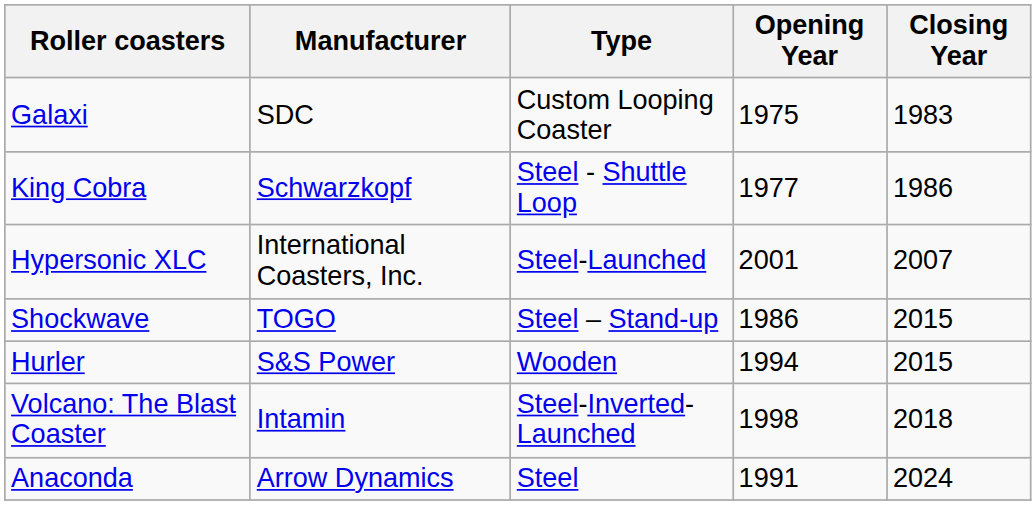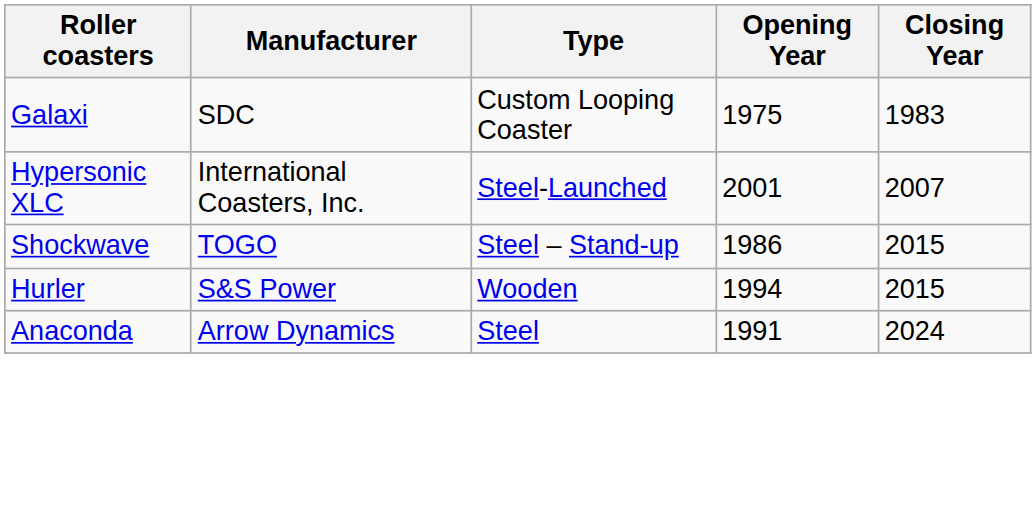 <table class="wikitable sortable">
 <tr>
 <th>Roller coasters</th>
 <th>Manufacturer</th>
 <th>Type</th>
 <th>Opening Year</th>
 <th>Closing Year</th>
 </tr>
 <tr>
 <td><a href='#'>Galaxi</a></td>
 <td>SDC</td>
 <td>Custom Looping Coaster</td>
 <td>1975</td>
 <td>1983</td>
-</tr>
-<tr>
-<td><a href='#'>King Cobra</a></td>
-<td><a href='#'>Schwarzkopf</a></td>
-<td><a href='#'>Steel</a> - <a href='#'>Shuttle Loop</a></td>
-<td>1977</td>
-<td>1986</td>
 </tr>
 <tr>
 <td><a href='#'>Hypersonic XLC</a></td>
 <td>International Coasters, Inc.</td>
 <td><a href='#'>Steel</a>-<a href='#'>Launched</a></td>
 <td>2001</td>
 <td>2007</td>
 </tr>
 <tr>
 <td><a href='#'>Shockwave</a></td>
 <td><a href='#'>TOGO</a></td>
 <td><a href='#'>Steel</a> – <a href='#'>Stand-up</a></td>
 <td>1986</td>
 <td>2015</td>
 </tr>
 <tr>
 <td><a href='#'>Hurler</a></td>
 <td><a href='#'>S&S Power</a></td>
 <td><a href='#'>Wooden</a></td>
 <td>1994</td>
 <td>2015</td>
 </tr>
 <tr>
-<td><a href='#'>Volcano: The Blast Coaster</a></td>
-<td><a href='#'>Intamin</a></td>
-<td><a href='#'>Steel</a>-<a href='#'>Inverted</a>-<a href='#'>Launched</a></td>
-<td>1998</td>
-<td>2018</td>
-</tr>
-<tr>
 <td><a href='#'>Anaconda</a></td>
 <td><a href='#'>Arrow Dynamics</a></td>
 <td><a href='#'>Steel</a></td>
 <td>1991</td>
 <td>2024</td>
 </tr>
 </table>
